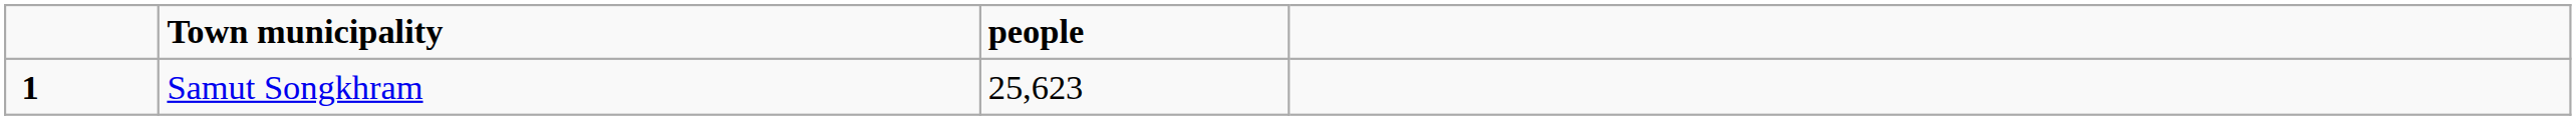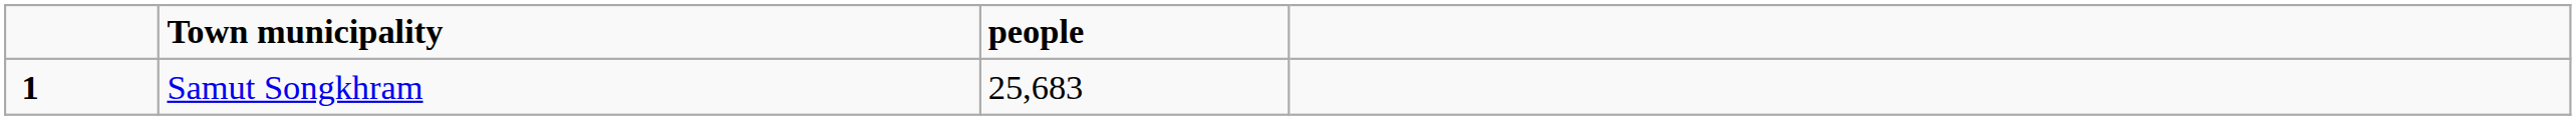 <table class="wikitable" style="width:60%;">
 <tr>
 <td scope="col" style="width:6%; text-align:right;"> </td>
 <td scope="col" style="width:32%;"><strong>Town municipality</strong></td>
 <td scope="col" style="width:12%;"><strong>people</strong></td>
 <td scope="col" style="width:50%;"> </td>
 </tr>
 <tr>
 <td scope="row"><strong> 1</strong></td>
 <td><a href='#'>Samut Songkhram</a></td>
-<td>25,623</td>
+<td>25,683</td>
 <td> </td>
 </tr>
 </table>
